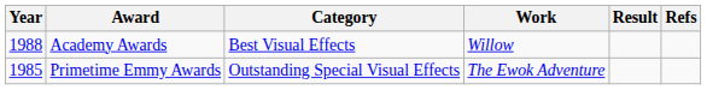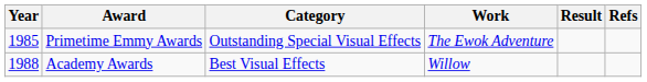 <table class="wikitable sortable">
 <tr>
 <th>Year</th>
 <th>Award</th>
 <th>Category</th>
 <th>Work</th>
 <th>Result</th>
 <th>Refs</th>
 </tr>
 <tr>
+<td><a href='#'>1985</a></td>
+<td><a href='#'>Primetime Emmy Awards</a></td>
+<td><a href='#'>Outstanding Special Visual Effects</a></td>
+<td><em><a href='#'>The Ewok Adventure</a></em></td>
+<td></td>
+<td></td>
+</tr>
+<tr>
 <td><a href='#'>1988</a></td>
 <td><a href='#'>Academy Awards</a></td>
 <td><a href='#'>Best Visual Effects</a></td>
 <td><em><a href='#'>Willow</a></em></td>
 <td></td>
 <td></td>
 </tr>
-<tr>
-<td><a href='#'>1985</a></td>
-<td><a href='#'>Primetime Emmy Awards</a></td>
-<td><a href='#'>Outstanding Special Visual Effects</a></td>
-<td><em><a href='#'>The Ewok Adventure</a></em></td>
-<td></td>
-<td></td>
-</tr>
 </table>
